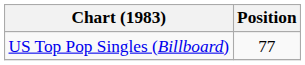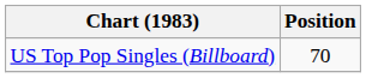 <table class="wikitable sortable plainrowheaders">
 <tr>
 <th scope="col">Chart (1983)</th>
 <th scope="col">Position</th>
 </tr>
 <tr>
 </tr>
 <tr>
 <td><a href='#'>US Top Pop Singles (<em>Billboard</em>)</a></td>
-<td align="center">77</td>
+<td align="center">70</td>
 </tr>
 <tr>
 </tr>
 </table>
